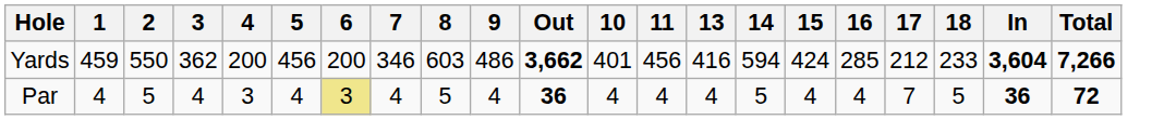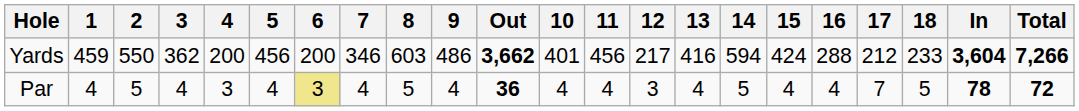 <table class="wikitable" style="text-align:center">
 <tr>
 <th align="left">Hole</th>
 <th>1</th>
 <th>2</th>
 <th>3</th>
 <th>4</th>
 <th>5</th>
 <th>6</th>
 <th>7</th>
 <th>8</th>
 <th>9</th>
 <th>Out</th>
 <th>10</th>
 <th>11</th>
+<th>12</th>
 <th>13</th>
 <th>14</th>
 <th>15</th>
 <th>16</th>
 <th>17</th>
 <th>18</th>
 <th>In</th>
 <th>Total</th>
 </tr>
 <tr>
 <td align="center">Yards</td>
 <td>459</td>
 <td>550</td>
 <td>362</td>
 <td>200</td>
 <td>456</td>
 <td>200</td>
 <td>346</td>
 <td>603</td>
 <td>486</td>
 <td><strong>3,662</strong></td>
 <td>401</td>
 <td>456</td>
+<td>217</td>
 <td>416</td>
 <td>594</td>
 <td>424</td>
-<td>285</td>
+<td>288</td>
 <td>212</td>
 <td>233</td>
 <td><strong>3,604</strong></td>
 <td><strong>7,266</strong></td>
 </tr>
 <tr>
 <td align="center">Par</td>
 <td>4</td>
 <td>5</td>
 <td>4</td>
 <td>3</td>
 <td>4</td>
 <td style="background: khaki;">3</td>
 <td>4</td>
 <td>5</td>
 <td>4</td>
 <td><strong>36</strong></td>
 <td>4</td>
 <td>4</td>
+<td>3</td>
 <td>4</td>
 <td>5</td>
 <td>4</td>
 <td>4</td>
 <td>7</td>
 <td>5</td>
-<td><strong>36</strong></td>
+<td><strong>78</strong></td>
 <td><strong>72</strong></td>
 </tr>
 </table>
